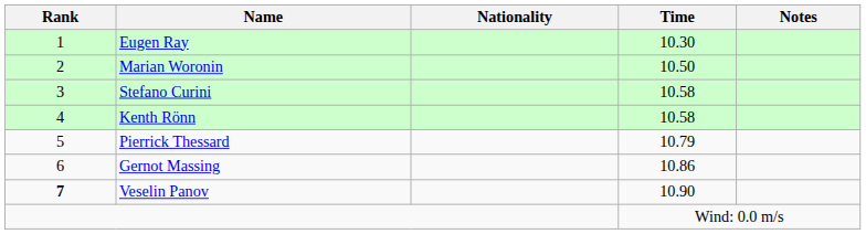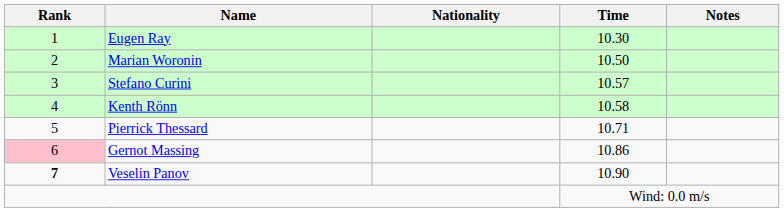 <table class="wikitable sortable" style="text-align:center;width: 55%">
 <tr>
 <th>Rank</th>
 <th>Name</th>
 <th>Nationality</th>
 <th>Time</th>
 <th>Notes</th>
 </tr>
 <tr bgcolor=ccffcc>
 <td>1</td>
 <td align=left><a href='#'>Eugen Ray</a></td>
 <td align=left></td>
 <td>10.30</td>
 <td></td>
 </tr>
 <tr bgcolor=ccffcc>
 <td>2</td>
 <td align=left><a href='#'>Marian Woronin</a></td>
 <td align=left></td>
 <td>10.50</td>
 <td></td>
 </tr>
 <tr bgcolor=ccffcc>
 <td>3</td>
 <td align=left><a href='#'>Stefano Curini</a></td>
 <td align=left></td>
-<td>10.58</td>
+<td>10.57</td>
 <td></td>
 </tr>
 <tr bgcolor=ccffcc>
 <td>4</td>
 <td align=left><a href='#'>Kenth Rönn</a></td>
 <td align=left></td>
 <td>10.58</td>
 <td></td>
 </tr>
 <tr>
 <td>5</td>
 <td align=left><a href='#'>Pierrick Thessard</a></td>
 <td align=left></td>
-<td>10.79</td>
+<td>10.71</td>
 <td></td>
 </tr>
 <tr>
-<td>6</td>
+<td style="background: pink;">6</td>
 <td align=left><a href='#'>Gernot Massing</a></td>
 <td align=left></td>
 <td>10.86</td>
 <td></td>
 </tr>
 <tr>
 <td><strong>7</strong></td>
 <td align=left><a href='#'>Veselin Panov</a></td>
 <td align=left></td>
 <td>10.90</td>
 <td></td>
 </tr>
 <tr>
 <td colspan="3"></td>
 <td colspan="2">Wind: 0.0 m/s</td>
 </tr>
 </table>
